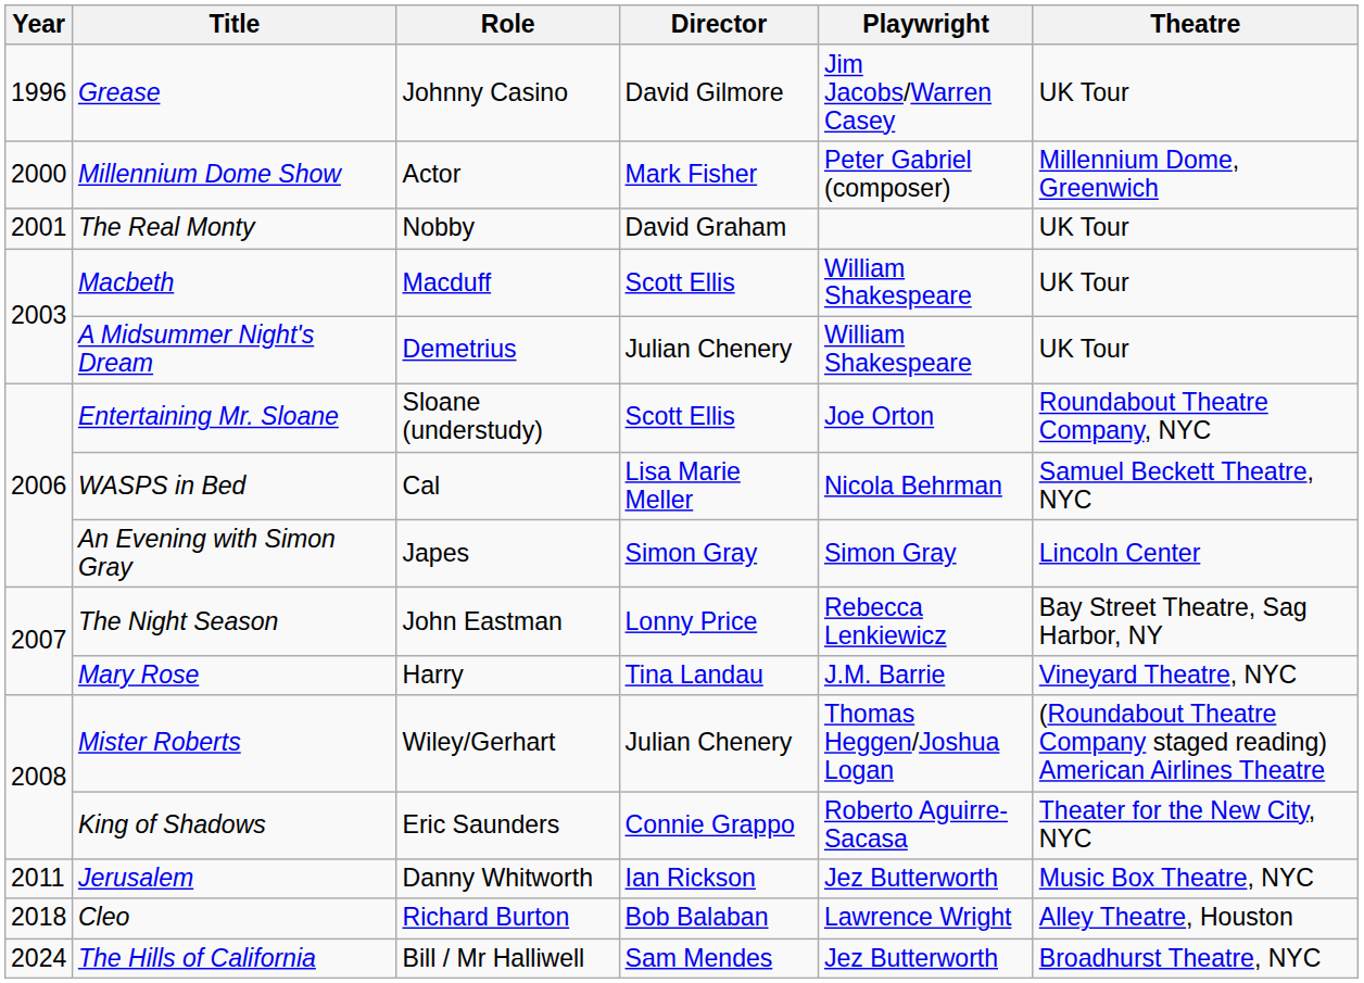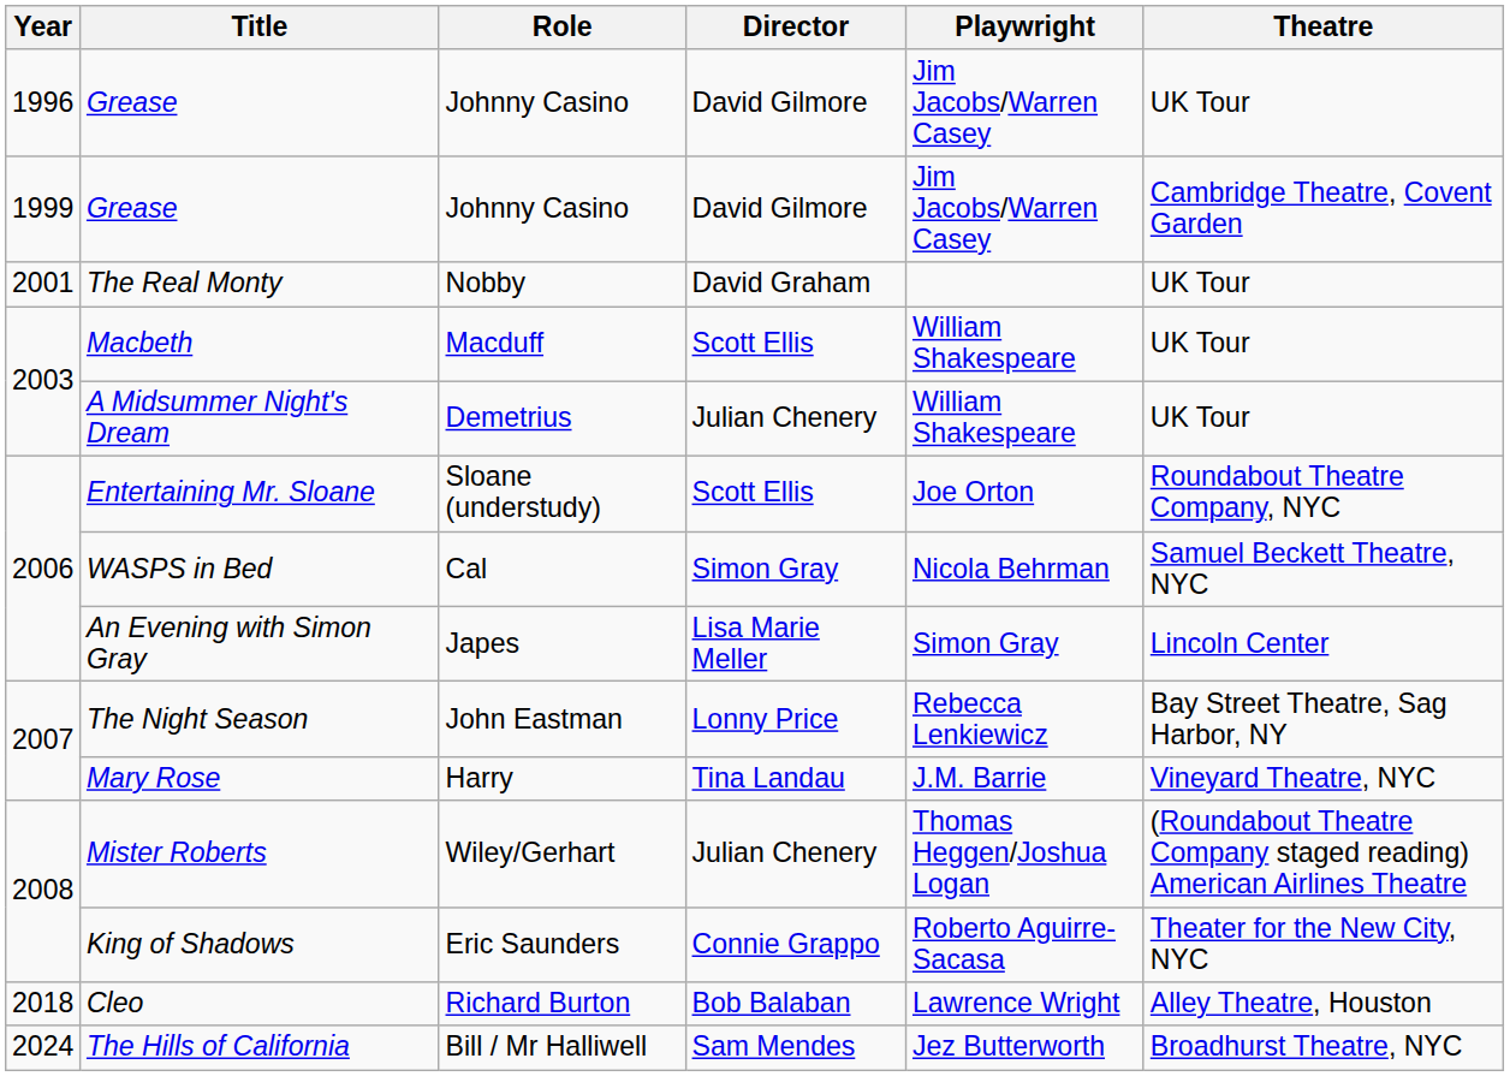 <table class="wikitable">
 <tr>
 <th width=20>Year</th>
 <th width=200>Title</th>
 <th width=135>Role</th>
 <th width=120>Director</th>
 <th width=130>Playwright</th>
 <th width=200>Theatre</th>
 </tr>
 <tr>
 <td>1996</td>
 <td><em><a href='#'>Grease</a></em></td>
 <td>Johnny Casino</td>
 <td>David Gilmore</td>
 <td><a href='#'>Jim Jacobs</a>/<a href='#'>Warren Casey</a></td>
 <td>UK Tour</td>
 </tr>
 <tr>
-<td>2000</td>
-<td><em><a href='#'>Millennium Dome Show</a></em></td>
-<td>Actor</td>
-<td><a href='#'>Mark Fisher</a></td>
-<td><a href='#'>Peter Gabriel</a> (composer)</td>
-<td><a href='#'>Millennium Dome</a>, <a href='#'>Greenwich</a></td>
+<td>1999</td>
+<td><em><a href='#'>Grease</a></em></td>
+<td>Johnny Casino</td>
+<td>David Gilmore</td>
+<td><a href='#'>Jim Jacobs</a>/<a href='#'>Warren Casey</a></td>
+<td><a href='#'>Cambridge Theatre</a>, <a href='#'>Covent Garden</a></td>
 </tr>
 <tr>
 <td>2001</td>
 <td><em>The Real Monty</em></td>
 <td>Nobby</td>
 <td>David Graham</td>
 <td></td>
 <td>UK Tour</td>
 </tr>
 <tr>
 <td rowspan="2">2003</td>
 <td><em><a href='#'>Macbeth</a></em></td>
 <td><a href='#'>Macduff</a></td>
 <td><a href='#'>Scott Ellis</a></td>
 <td><a href='#'>William Shakespeare</a></td>
 <td>UK Tour</td>
 </tr>
 <tr>
 <td><em><a href='#'>A Midsummer Night's Dream</a></em></td>
 <td><a href='#'>Demetrius</a></td>
 <td>Julian Chenery</td>
 <td><a href='#'>William Shakespeare</a></td>
 <td>UK Tour</td>
 </tr>
 <tr>
 <td rowspan="3">2006</td>
 <td><em><a href='#'>Entertaining Mr. Sloane</a></em></td>
 <td>Sloane (understudy)</td>
 <td><a href='#'>Scott Ellis</a></td>
 <td><a href='#'>Joe Orton</a></td>
 <td><a href='#'>Roundabout Theatre Company</a>, NYC</td>
 </tr>
 <tr>
 <td><em>WASPS in Bed</em></td>
 <td>Cal</td>
-<td><a href='#'>Lisa Marie Meller</a></td>
+<td><a href='#'>Simon Gray</a></td>
 <td><a href='#'>Nicola Behrman</a></td>
 <td><a href='#'>Samuel Beckett Theatre</a>, NYC</td>
 </tr>
 <tr>
 <td><em>An Evening with Simon Gray</em></td>
 <td>Japes</td>
-<td><a href='#'>Simon Gray</a></td>
+<td><a href='#'>Lisa Marie Meller</a></td>
 <td><a href='#'>Simon Gray</a></td>
 <td><a href='#'>Lincoln Center</a></td>
 </tr>
 <tr>
 <td rowspan="2">2007</td>
 <td><em>The Night Season</em></td>
 <td>John Eastman</td>
 <td><a href='#'>Lonny Price</a></td>
 <td><a href='#'>Rebecca Lenkiewicz</a></td>
 <td>Bay Street Theatre, Sag Harbor, NY </td>
 </tr>
 <tr>
 <td><em><a href='#'>Mary Rose</a></em></td>
 <td>Harry</td>
 <td><a href='#'>Tina Landau</a></td>
 <td><a href='#'>J.M. Barrie</a></td>
 <td><a href='#'>Vineyard Theatre</a>, NYC</td>
 </tr>
 <tr>
 <td rowspan="2">2008</td>
 <td><em> <a href='#'>Mister Roberts</a></em></td>
 <td>Wiley/Gerhart</td>
 <td>Julian Chenery</td>
 <td><a href='#'>Thomas Heggen</a>/<a href='#'>Joshua Logan</a></td>
 <td>(<a href='#'>Roundabout Theatre Company</a> staged reading) <a href='#'>American Airlines Theatre</a></td>
 </tr>
 <tr>
 <td><em>King of Shadows</em></td>
 <td>Eric Saunders</td>
 <td><a href='#'>Connie Grappo</a></td>
 <td><a href='#'>Roberto Aguirre-Sacasa</a></td>
 <td><a href='#'>Theater for the New City</a>, NYC </td>
 </tr>
 <tr>
-<td>2011</td>
-<td><em><a href='#'>Jerusalem</a></em></td>
-<td>Danny Whitworth</td>
-<td><a href='#'>Ian Rickson</a></td>
-<td><a href='#'>Jez Butterworth</a></td>
-<td><a href='#'>Music Box Theatre</a>, NYC</td>
-</tr>
-<tr>
 <td>2018</td>
 <td><em>Cleo</em></td>
 <td><a href='#'>Richard Burton</a></td>
 <td><a href='#'>Bob Balaban</a></td>
 <td><a href='#'>Lawrence Wright</a></td>
 <td><a href='#'>Alley Theatre</a>, Houston </td>
 </tr>
 <tr>
 <td>2024</td>
 <td><em><a href='#'>The Hills of California</a></em></td>
 <td>Bill / Mr Halliwell</td>
 <td><a href='#'>Sam Mendes</a></td>
 <td><a href='#'>Jez Butterworth</a></td>
 <td><a href='#'>Broadhurst Theatre</a>, NYC</td>
 </tr>
 </table>
